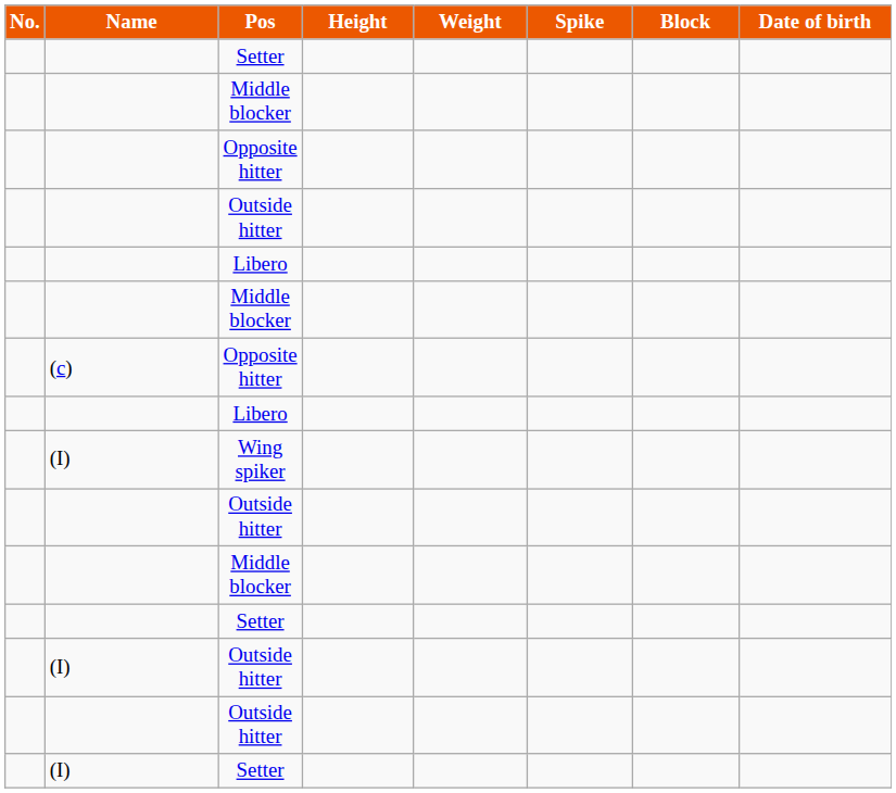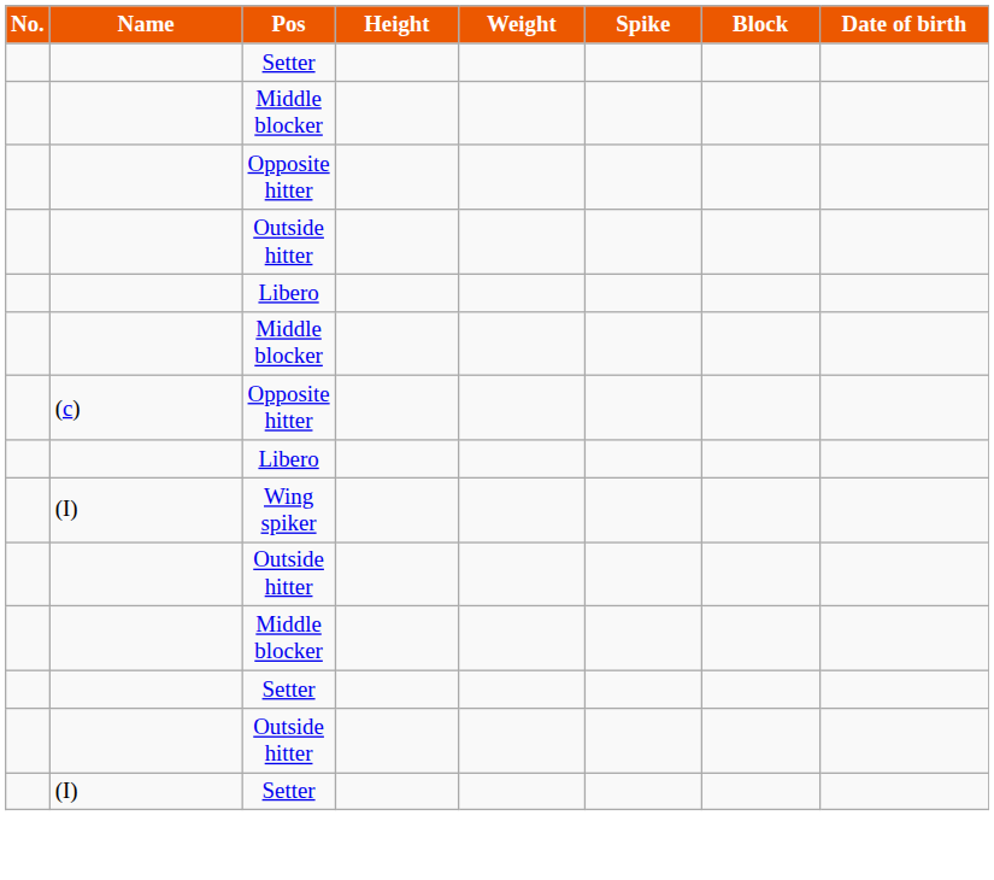 <table class="wikitable sortable" style="font-size:90%; text-align:center; width:100%;">
 <tr>
 <th style="background:#EC5800; color:white;">No.</th>
 <th style="width:16em; background:#EC5800; color:white;">Name</th>
 <th style="background:#EC5800; color:white;">Pos</th>
 <th style="width:8em; background:#EC5800; color:white;">Height</th>
 <th style="width:8em; background:#EC5800; color:white;">Weight</th>
 <th style="width:8em; background:#EC5800; color:white;">Spike</th>
 <th style="width:8em; background:#EC5800; color:white;">Block</th>
 <th style="width:14em; background:#EC5800; color:white;">Date of birth</th>
 </tr>
 <tr>
 <td></td>
 <td align=left> </td>
 <td><a href='#'>Setter</a></td>
 <td></td>
 <td></td>
 <td></td>
 <td></td>
 <td align=right></td>
 </tr>
 <tr>
 <td></td>
 <td align=left> </td>
 <td><a href='#'>Middle blocker</a></td>
 <td></td>
 <td></td>
 <td></td>
 <td></td>
 <td align=right></td>
 </tr>
 <tr>
 <td></td>
 <td align=left> </td>
 <td><a href='#'>Opposite hitter</a></td>
 <td></td>
 <td></td>
 <td></td>
 <td></td>
 <td align=right></td>
 </tr>
 <tr>
 <td></td>
 <td align=left> </td>
 <td><a href='#'>Outside hitter</a></td>
 <td></td>
 <td></td>
 <td></td>
 <td></td>
 <td align=right></td>
 </tr>
 <tr>
 <td></td>
 <td align=left> </td>
 <td><a href='#'>Libero</a></td>
 <td></td>
 <td></td>
 <td></td>
 <td></td>
 <td align=right></td>
 </tr>
 <tr>
 <td></td>
 <td align=left> </td>
 <td><a href='#'>Middle blocker</a></td>
 <td></td>
 <td></td>
 <td></td>
 <td></td>
 <td align=right></td>
 </tr>
 <tr>
 <td></td>
 <td align=left>  (<a href='#'>c</a>)</td>
 <td><a href='#'>Opposite hitter</a></td>
 <td></td>
 <td></td>
 <td></td>
 <td></td>
 <td align=right></td>
 </tr>
 <tr>
 <td></td>
 <td align=left> </td>
 <td><a href='#'>Libero</a></td>
 <td></td>
 <td></td>
 <td></td>
 <td></td>
 <td align=right></td>
 </tr>
 <tr>
 <td></td>
 <td align=left>  (I)</td>
 <td><a href='#'>Wing spiker</a></td>
 <td></td>
 <td></td>
 <td></td>
 <td></td>
 <td align=right></td>
 </tr>
 <tr>
 <td></td>
 <td align=left> </td>
 <td><a href='#'>Outside hitter</a></td>
 <td></td>
 <td></td>
 <td></td>
 <td></td>
 <td align=right></td>
 </tr>
 <tr>
 <td></td>
 <td align=left> </td>
 <td><a href='#'>Middle blocker</a></td>
 <td></td>
 <td></td>
 <td></td>
 <td></td>
 <td align=right></td>
 </tr>
 <tr>
 <td></td>
 <td align=left> </td>
 <td><a href='#'>Setter</a></td>
 <td></td>
 <td></td>
 <td></td>
 <td></td>
 <td align=right></td>
 </tr>
 <tr>
 <td></td>
-<td align=left>  (I)</td>
-<td><a href='#'>Outside hitter</a></td>
-<td></td>
-<td></td>
-<td></td>
-<td></td>
-<td align=right></td>
-</tr>
-<tr>
-<td></td>
 <td align=left> </td>
 <td><a href='#'>Outside hitter</a></td>
 <td></td>
 <td></td>
 <td></td>
 <td></td>
 <td align=right></td>
 </tr>
 <tr>
 <td></td>
 <td align=left>  (I)</td>
 <td><a href='#'>Setter</a></td>
 <td></td>
 <td></td>
 <td></td>
 <td></td>
 <td align=right></td>
 </tr>
 </table>
